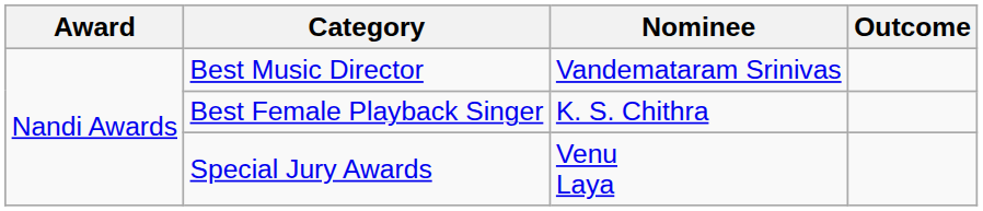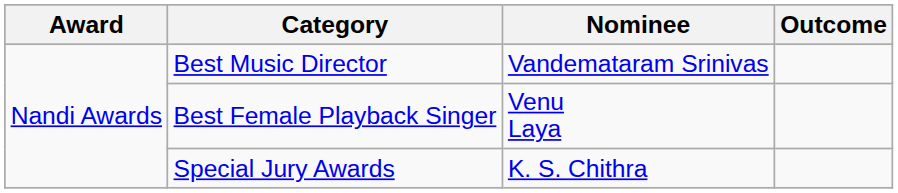 <table class="wikitable" style="font-size:90%;">
 <tr>
 <th>Award</th>
 <th>Category</th>
 <th>Nominee</th>
 <th>Outcome</th>
 </tr>
 <tr>
 <td rowspan=3><a href='#'>Nandi Awards</a></td>
 <td><a href='#'>Best Music Director</a></td>
 <td><a href='#'>Vandemataram Srinivas</a></td>
 <td></td>
 </tr>
 <tr>
 <td><a href='#'>Best Female Playback Singer</a></td>
-<td><a href='#'>K. S. Chithra</a></td>
+<td><a href='#'>Venu</a> <br> <a href='#'>Laya</a></td>
 <td></td>
 </tr>
 <tr>
 <td><a href='#'>Special Jury Awards</a></td>
-<td><a href='#'>Venu</a> <br> <a href='#'>Laya</a></td>
+<td><a href='#'>K. S. Chithra</a></td>
 <td></td>
 </tr>
 </table>
